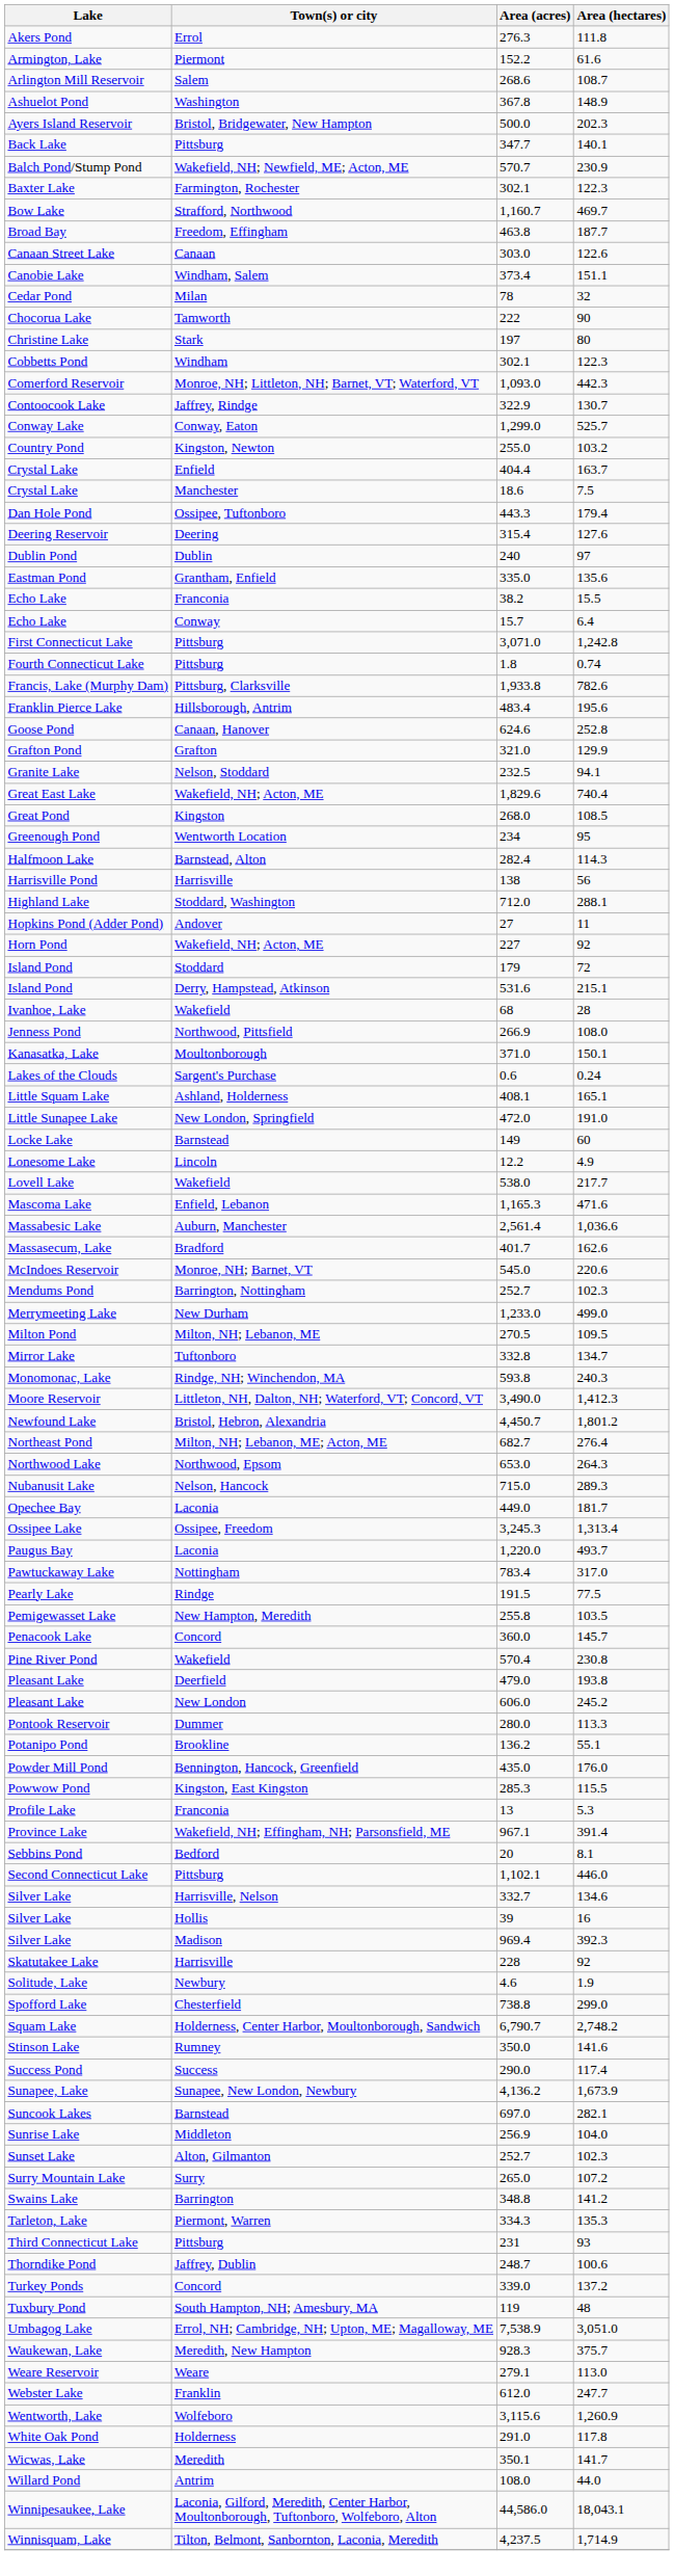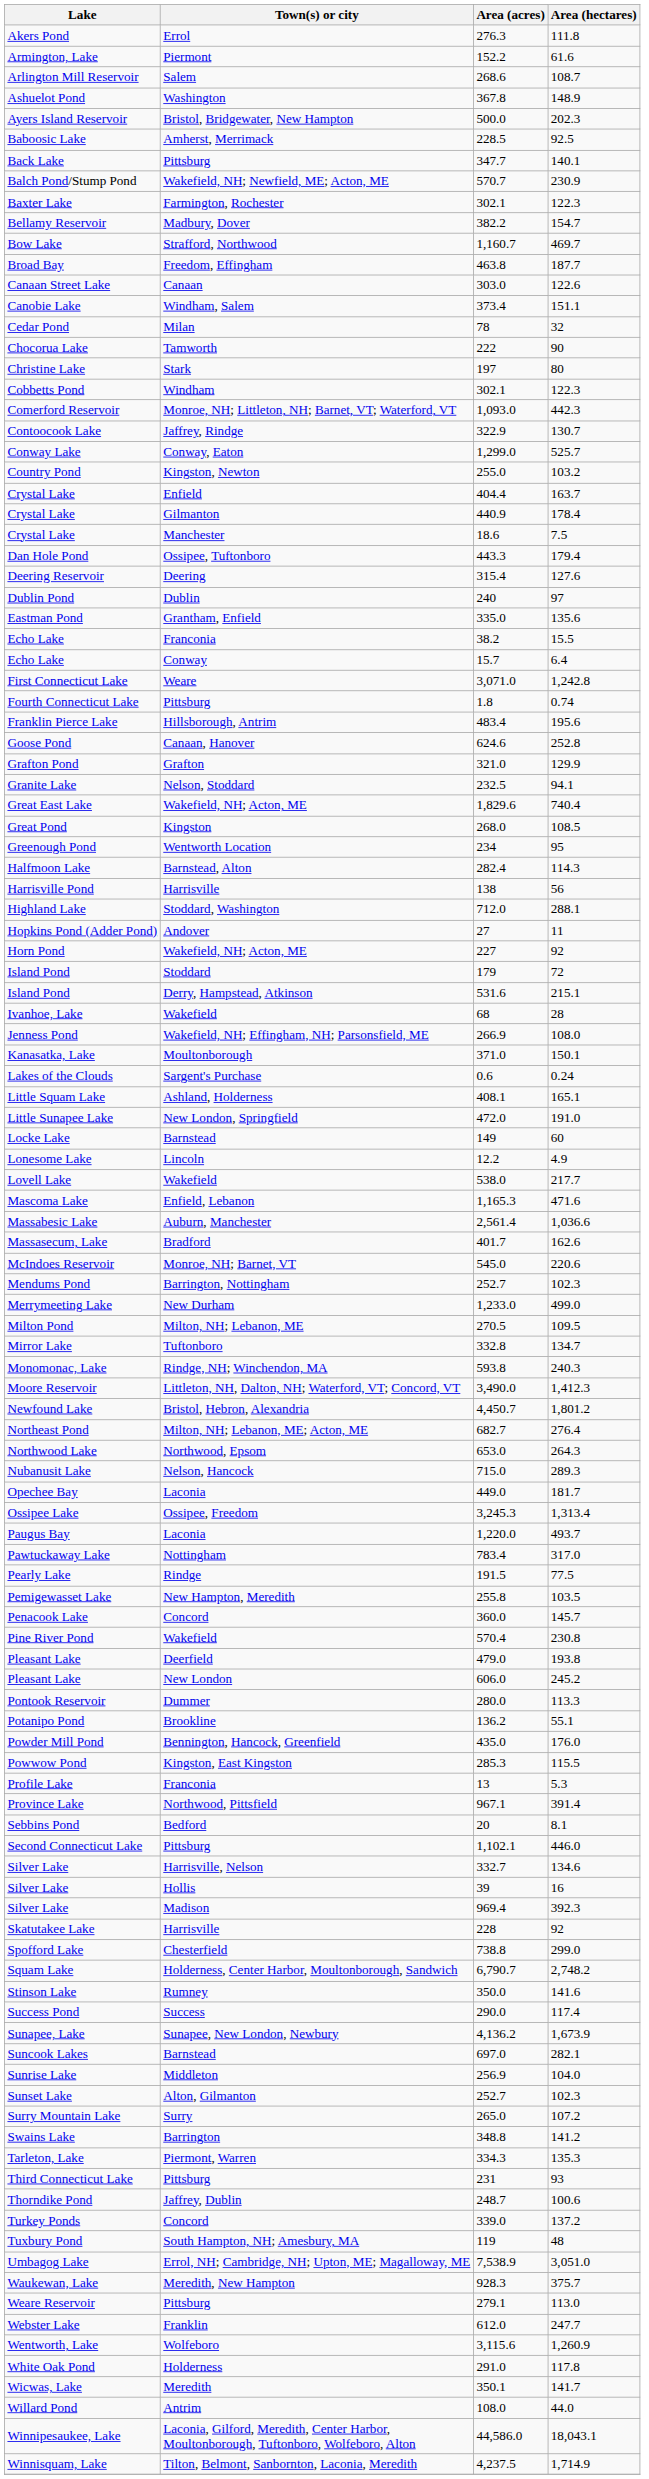 <table class="wikitable sortable">
 <tr>
 <th>Lake</th>
 <th>Town(s) or city</th>
 <th>Area (acres)</th>
 <th>Area (hectares)</th>
 </tr>
 <tr>
 <td><a href='#'>Akers Pond</a></td>
 <td><a href='#'>Errol</a></td>
 <td>276.3</td>
 <td>111.8</td>
 </tr>
 <tr>
 <td><a href='#'>Armington, Lake</a></td>
 <td><a href='#'>Piermont</a></td>
 <td>152.2</td>
 <td>61.6</td>
 </tr>
 <tr>
 <td><a href='#'>Arlington Mill Reservoir</a></td>
 <td><a href='#'>Salem</a></td>
 <td>268.6</td>
 <td>108.7</td>
 </tr>
 <tr>
 <td><a href='#'>Ashuelot Pond</a></td>
 <td><a href='#'>Washington</a></td>
 <td>367.8</td>
 <td>148.9</td>
 </tr>
 <tr>
 <td><a href='#'>Ayers Island Reservoir</a></td>
 <td><a href='#'>Bristol</a>, <a href='#'>Bridgewater</a>, <a href='#'>New Hampton</a></td>
 <td>500.0</td>
 <td>202.3</td>
 </tr>
 <tr>
+<td><a href='#'>Baboosic Lake</a></td>
+<td><a href='#'>Amherst</a>, <a href='#'>Merrimack</a></td>
+<td>228.5</td>
+<td>92.5</td>
+</tr>
+<tr>
 <td><a href='#'>Back Lake</a></td>
 <td><a href='#'>Pittsburg</a></td>
 <td>347.7</td>
 <td>140.1</td>
 </tr>
 <tr>
 <td><a href='#'>Balch Pond</a>/Stump Pond</td>
 <td><a href='#'>Wakefield, NH</a>; <a href='#'>Newfield, ME</a>; <a href='#'>Acton, ME</a></td>
 <td>570.7</td>
 <td>230.9</td>
 </tr>
 <tr>
 <td><a href='#'>Baxter Lake</a></td>
 <td><a href='#'>Farmington</a>, <a href='#'>Rochester</a></td>
 <td>302.1</td>
 <td>122.3</td>
+</tr>
+<tr>
+<td><a href='#'>Bellamy Reservoir</a></td>
+<td><a href='#'>Madbury</a>, <a href='#'>Dover</a></td>
+<td>382.2</td>
+<td>154.7</td>
 </tr>
 <tr>
 <td><a href='#'>Bow Lake</a></td>
 <td><a href='#'>Strafford</a>, <a href='#'>Northwood</a></td>
 <td>1,160.7</td>
 <td>469.7</td>
 </tr>
 <tr>
 <td><a href='#'>Broad Bay</a></td>
 <td><a href='#'>Freedom</a>, <a href='#'>Effingham</a></td>
 <td>463.8</td>
 <td>187.7</td>
 </tr>
 <tr>
 <td><a href='#'>Canaan Street Lake</a></td>
 <td><a href='#'>Canaan</a></td>
 <td>303.0</td>
 <td>122.6</td>
 </tr>
 <tr>
 <td><a href='#'>Canobie Lake</a></td>
 <td><a href='#'>Windham</a>, <a href='#'>Salem</a></td>
 <td>373.4</td>
 <td>151.1</td>
 </tr>
 <tr>
 <td><a href='#'>Cedar Pond</a></td>
 <td><a href='#'>Milan</a></td>
 <td>78</td>
 <td>32</td>
 </tr>
 <tr>
 <td><a href='#'>Chocorua Lake</a></td>
 <td><a href='#'>Tamworth</a></td>
 <td>222</td>
 <td>90</td>
 </tr>
 <tr>
 <td><a href='#'>Christine Lake</a></td>
 <td><a href='#'>Stark</a></td>
 <td>197</td>
 <td>80</td>
 </tr>
 <tr>
 <td><a href='#'>Cobbetts Pond</a></td>
 <td><a href='#'>Windham</a></td>
 <td>302.1</td>
 <td>122.3</td>
 </tr>
 <tr>
 <td><a href='#'>Comerford Reservoir</a></td>
 <td><a href='#'>Monroe, NH</a>; <a href='#'>Littleton, NH</a>; <a href='#'>Barnet, VT</a>; <a href='#'>Waterford, VT</a></td>
 <td>1,093.0</td>
 <td>442.3</td>
 </tr>
 <tr>
 <td><a href='#'>Contoocook Lake</a></td>
 <td><a href='#'>Jaffrey</a>, <a href='#'>Rindge</a></td>
 <td>322.9</td>
 <td>130.7</td>
 </tr>
 <tr>
 <td><a href='#'>Conway Lake</a></td>
 <td><a href='#'>Conway</a>, <a href='#'>Eaton</a></td>
 <td>1,299.0</td>
 <td>525.7</td>
 </tr>
 <tr>
 <td><a href='#'>Country Pond</a></td>
 <td><a href='#'>Kingston</a>, <a href='#'>Newton</a></td>
 <td>255.0</td>
 <td>103.2</td>
 </tr>
 <tr>
 <td><a href='#'>Crystal Lake</a></td>
 <td><a href='#'>Enfield</a></td>
 <td>404.4</td>
 <td>163.7</td>
 </tr>
 <tr>
 <td><a href='#'>Crystal Lake</a></td>
+<td><a href='#'>Gilmanton</a></td>
+<td>440.9</td>
+<td>178.4</td>
+</tr>
+<tr>
+<td><a href='#'>Crystal Lake</a></td>
 <td><a href='#'>Manchester</a></td>
 <td>18.6</td>
 <td>7.5</td>
 </tr>
 <tr>
 <td><a href='#'>Dan Hole Pond</a></td>
 <td><a href='#'>Ossipee</a>, <a href='#'>Tuftonboro</a></td>
 <td>443.3</td>
 <td>179.4</td>
 </tr>
 <tr>
 <td><a href='#'>Deering Reservoir</a></td>
 <td><a href='#'>Deering</a></td>
 <td>315.4</td>
 <td>127.6</td>
 </tr>
 <tr>
 <td><a href='#'>Dublin Pond</a></td>
 <td><a href='#'>Dublin</a></td>
 <td>240</td>
 <td>97</td>
 </tr>
 <tr>
 <td><a href='#'>Eastman Pond</a></td>
 <td><a href='#'>Grantham</a>, <a href='#'>Enfield</a></td>
 <td>335.0</td>
 <td>135.6</td>
 </tr>
 <tr>
 <td><a href='#'>Echo Lake</a></td>
 <td><a href='#'>Franconia</a></td>
 <td>38.2</td>
 <td>15.5</td>
 </tr>
 <tr>
 <td><a href='#'>Echo Lake</a></td>
 <td><a href='#'>Conway</a></td>
 <td>15.7</td>
 <td>6.4</td>
 </tr>
 <tr>
 <td><a href='#'>First Connecticut Lake</a></td>
-<td><a href='#'>Pittsburg</a></td>
+<td><a href='#'>Weare</a></td>
 <td>3,071.0</td>
 <td>1,242.8</td>
 </tr>
 <tr>
 <td><a href='#'>Fourth Connecticut Lake</a></td>
 <td><a href='#'>Pittsburg</a></td>
 <td>1.8</td>
 <td>0.74</td>
-</tr>
-<tr>
-<td><a href='#'>Francis, Lake (Murphy Dam)</a></td>
-<td><a href='#'>Pittsburg</a>, <a href='#'>Clarksville</a></td>
-<td>1,933.8</td>
-<td>782.6</td>
 </tr>
 <tr>
 <td><a href='#'>Franklin Pierce Lake</a></td>
 <td><a href='#'>Hillsborough</a>, <a href='#'>Antrim</a></td>
 <td>483.4</td>
 <td>195.6</td>
 </tr>
 <tr>
 <td><a href='#'>Goose Pond</a></td>
 <td><a href='#'>Canaan</a>, <a href='#'>Hanover</a></td>
 <td>624.6</td>
 <td>252.8</td>
 </tr>
 <tr>
 <td><a href='#'>Grafton Pond</a></td>
 <td><a href='#'>Grafton</a></td>
 <td>321.0</td>
 <td>129.9</td>
 </tr>
 <tr>
 <td><a href='#'>Granite Lake</a></td>
 <td><a href='#'>Nelson</a>, <a href='#'>Stoddard</a></td>
 <td>232.5</td>
 <td>94.1</td>
 </tr>
 <tr>
 <td><a href='#'>Great East Lake</a></td>
 <td><a href='#'>Wakefield, NH</a>; <a href='#'>Acton, ME</a></td>
 <td>1,829.6</td>
 <td>740.4</td>
 </tr>
 <tr>
 <td><a href='#'>Great Pond</a></td>
 <td><a href='#'>Kingston</a></td>
 <td>268.0</td>
 <td>108.5</td>
 </tr>
 <tr>
 <td><a href='#'>Greenough Pond</a></td>
 <td><a href='#'>Wentworth Location</a></td>
 <td>234</td>
 <td>95</td>
 </tr>
 <tr>
 <td><a href='#'>Halfmoon Lake</a></td>
 <td><a href='#'>Barnstead</a>, <a href='#'>Alton</a></td>
 <td>282.4</td>
 <td>114.3</td>
 </tr>
 <tr>
 <td><a href='#'>Harrisville Pond</a></td>
 <td><a href='#'>Harrisville</a></td>
 <td>138</td>
 <td>56</td>
 </tr>
 <tr>
 <td><a href='#'>Highland Lake</a></td>
 <td><a href='#'>Stoddard</a>, <a href='#'>Washington</a></td>
 <td>712.0</td>
 <td>288.1</td>
 </tr>
 <tr>
 <td><a href='#'>Hopkins Pond (Adder Pond)</a></td>
 <td><a href='#'>Andover</a></td>
 <td>27</td>
 <td>11</td>
 </tr>
 <tr>
 <td><a href='#'>Horn Pond</a></td>
 <td><a href='#'>Wakefield, NH</a>; <a href='#'>Acton, ME</a></td>
 <td>227</td>
 <td>92</td>
 </tr>
 <tr>
 <td><a href='#'>Island Pond</a></td>
 <td><a href='#'>Stoddard</a></td>
 <td>179</td>
 <td>72</td>
 </tr>
 <tr>
 <td><a href='#'>Island Pond</a></td>
 <td><a href='#'>Derry</a>, <a href='#'>Hampstead</a>, <a href='#'>Atkinson</a></td>
 <td>531.6</td>
 <td>215.1</td>
 </tr>
 <tr>
 <td><a href='#'>Ivanhoe, Lake</a></td>
 <td><a href='#'>Wakefield</a></td>
 <td>68</td>
 <td>28</td>
 </tr>
 <tr>
 <td><a href='#'>Jenness Pond</a></td>
-<td><a href='#'>Northwood</a>, <a href='#'>Pittsfield</a></td>
+<td><a href='#'>Wakefield, NH</a>; <a href='#'>Effingham, NH</a>; <a href='#'>Parsonsfield, ME</a></td>
 <td>266.9</td>
 <td>108.0</td>
 </tr>
 <tr>
 <td><a href='#'>Kanasatka, Lake</a></td>
 <td><a href='#'>Moultonborough</a></td>
 <td>371.0</td>
 <td>150.1</td>
 </tr>
 <tr>
 <td><a href='#'>Lakes of the Clouds</a></td>
 <td><a href='#'>Sargent's Purchase</a></td>
 <td>0.6</td>
 <td>0.24</td>
 </tr>
 <tr>
 <td><a href='#'>Little Squam Lake</a></td>
 <td><a href='#'>Ashland</a>, <a href='#'>Holderness</a></td>
 <td>408.1</td>
 <td>165.1</td>
 </tr>
 <tr>
 <td><a href='#'>Little Sunapee Lake</a></td>
 <td><a href='#'>New London</a>, <a href='#'>Springfield</a></td>
 <td>472.0</td>
 <td>191.0</td>
 </tr>
 <tr>
 <td><a href='#'>Locke Lake</a></td>
 <td><a href='#'>Barnstead</a></td>
 <td>149</td>
 <td>60</td>
 </tr>
 <tr>
 <td><a href='#'>Lonesome Lake</a></td>
 <td><a href='#'>Lincoln</a></td>
 <td>12.2</td>
 <td>4.9</td>
 </tr>
 <tr>
 <td><a href='#'>Lovell Lake</a></td>
 <td><a href='#'>Wakefield</a></td>
 <td>538.0</td>
 <td>217.7</td>
 </tr>
 <tr>
 <td><a href='#'>Mascoma Lake</a></td>
 <td><a href='#'>Enfield</a>, <a href='#'>Lebanon</a></td>
 <td>1,165.3</td>
 <td>471.6</td>
 </tr>
 <tr>
 <td><a href='#'>Massabesic Lake</a></td>
 <td><a href='#'>Auburn</a>, <a href='#'>Manchester</a></td>
 <td>2,561.4</td>
 <td>1,036.6</td>
 </tr>
 <tr>
 <td><a href='#'>Massasecum, Lake</a></td>
 <td><a href='#'>Bradford</a></td>
 <td>401.7</td>
 <td>162.6</td>
 </tr>
 <tr>
 <td><a href='#'>McIndoes Reservoir</a></td>
 <td><a href='#'>Monroe, NH</a>; <a href='#'>Barnet, VT</a></td>
 <td>545.0</td>
 <td>220.6</td>
 </tr>
 <tr>
 <td><a href='#'>Mendums Pond</a></td>
 <td><a href='#'>Barrington</a>, <a href='#'>Nottingham</a></td>
 <td>252.7</td>
 <td>102.3</td>
 </tr>
 <tr>
 <td><a href='#'>Merrymeeting Lake</a></td>
 <td><a href='#'>New Durham</a></td>
 <td>1,233.0</td>
 <td>499.0</td>
 </tr>
 <tr>
 <td><a href='#'>Milton Pond</a></td>
 <td><a href='#'>Milton, NH</a>; <a href='#'>Lebanon, ME</a></td>
 <td>270.5</td>
 <td>109.5</td>
 </tr>
 <tr>
 <td><a href='#'>Mirror Lake</a></td>
 <td><a href='#'>Tuftonboro</a></td>
 <td>332.8</td>
 <td>134.7</td>
 </tr>
 <tr>
 <td><a href='#'>Monomonac, Lake</a></td>
 <td><a href='#'>Rindge, NH</a>; <a href='#'>Winchendon, MA</a></td>
 <td>593.8</td>
 <td>240.3</td>
 </tr>
 <tr>
 <td><a href='#'>Moore Reservoir</a></td>
 <td><a href='#'>Littleton, NH</a>, <a href='#'>Dalton, NH</a>; <a href='#'>Waterford, VT</a>; <a href='#'>Concord, VT</a></td>
 <td>3,490.0</td>
 <td>1,412.3</td>
 </tr>
 <tr>
 <td><a href='#'>Newfound Lake</a></td>
 <td><a href='#'>Bristol</a>, <a href='#'>Hebron</a>, <a href='#'>Alexandria</a></td>
 <td>4,450.7</td>
 <td>1,801.2</td>
 </tr>
 <tr>
 <td><a href='#'>Northeast Pond</a></td>
 <td><a href='#'>Milton, NH</a>; <a href='#'>Lebanon, ME</a>; <a href='#'>Acton, ME</a></td>
 <td>682.7</td>
 <td>276.4</td>
 </tr>
 <tr>
 <td><a href='#'>Northwood Lake</a></td>
 <td><a href='#'>Northwood</a>, <a href='#'>Epsom</a></td>
 <td>653.0</td>
 <td>264.3</td>
 </tr>
 <tr>
 <td><a href='#'>Nubanusit Lake</a></td>
 <td><a href='#'>Nelson</a>, <a href='#'>Hancock</a></td>
 <td>715.0</td>
 <td>289.3</td>
 </tr>
 <tr>
 <td><a href='#'>Opechee Bay</a></td>
 <td><a href='#'>Laconia</a></td>
 <td>449.0</td>
 <td>181.7</td>
 </tr>
 <tr>
 <td><a href='#'>Ossipee Lake</a></td>
 <td><a href='#'>Ossipee</a>, <a href='#'>Freedom</a></td>
 <td>3,245.3</td>
 <td>1,313.4</td>
 </tr>
 <tr>
 <td><a href='#'>Paugus Bay</a></td>
 <td><a href='#'>Laconia</a></td>
 <td>1,220.0</td>
 <td>493.7</td>
 </tr>
 <tr>
 <td><a href='#'>Pawtuckaway Lake</a></td>
 <td><a href='#'>Nottingham</a></td>
 <td>783.4</td>
 <td>317.0</td>
 </tr>
 <tr>
 <td><a href='#'>Pearly Lake</a></td>
 <td><a href='#'>Rindge</a></td>
 <td>191.5</td>
 <td>77.5</td>
 </tr>
 <tr>
 <td><a href='#'>Pemigewasset Lake</a></td>
 <td><a href='#'>New Hampton</a>, <a href='#'>Meredith</a></td>
 <td>255.8</td>
 <td>103.5</td>
 </tr>
 <tr>
 <td><a href='#'>Penacook Lake</a></td>
 <td><a href='#'>Concord</a></td>
 <td>360.0</td>
 <td>145.7</td>
 </tr>
 <tr>
 <td><a href='#'>Pine River Pond</a></td>
 <td><a href='#'>Wakefield</a></td>
 <td>570.4</td>
 <td>230.8</td>
 </tr>
 <tr>
 <td><a href='#'>Pleasant Lake</a></td>
 <td><a href='#'>Deerfield</a></td>
 <td>479.0</td>
 <td>193.8</td>
 </tr>
 <tr>
 <td><a href='#'>Pleasant Lake</a></td>
 <td><a href='#'>New London</a></td>
 <td>606.0</td>
 <td>245.2</td>
 </tr>
 <tr>
 <td><a href='#'>Pontook Reservoir</a></td>
 <td><a href='#'>Dummer</a></td>
 <td>280.0</td>
 <td>113.3</td>
 </tr>
 <tr>
 <td><a href='#'>Potanipo Pond</a></td>
 <td><a href='#'>Brookline</a></td>
 <td>136.2</td>
 <td>55.1</td>
 </tr>
 <tr>
 <td><a href='#'>Powder Mill Pond</a></td>
 <td><a href='#'>Bennington</a>, <a href='#'>Hancock</a>, <a href='#'>Greenfield</a></td>
 <td>435.0</td>
 <td>176.0</td>
 </tr>
 <tr>
 <td><a href='#'>Powwow Pond</a></td>
 <td><a href='#'>Kingston</a>, <a href='#'>East Kingston</a></td>
 <td>285.3</td>
 <td>115.5</td>
 </tr>
 <tr>
 <td><a href='#'>Profile Lake</a></td>
 <td><a href='#'>Franconia</a></td>
 <td>13</td>
 <td>5.3</td>
 </tr>
 <tr>
 <td><a href='#'>Province Lake</a></td>
-<td><a href='#'>Wakefield, NH</a>; <a href='#'>Effingham, NH</a>; <a href='#'>Parsonsfield, ME</a></td>
+<td><a href='#'>Northwood</a>, <a href='#'>Pittsfield</a></td>
 <td>967.1</td>
 <td>391.4</td>
 </tr>
 <tr>
 <td><a href='#'>Sebbins Pond</a></td>
 <td><a href='#'>Bedford</a></td>
 <td>20</td>
 <td>8.1</td>
 </tr>
 <tr>
 <td><a href='#'>Second Connecticut Lake</a></td>
 <td><a href='#'>Pittsburg</a></td>
 <td>1,102.1</td>
 <td>446.0</td>
 </tr>
 <tr>
 <td><a href='#'>Silver Lake</a></td>
 <td><a href='#'>Harrisville</a>, <a href='#'>Nelson</a></td>
 <td>332.7</td>
 <td>134.6</td>
 </tr>
 <tr>
 <td><a href='#'>Silver Lake</a></td>
 <td><a href='#'>Hollis</a></td>
 <td>39</td>
 <td>16</td>
 </tr>
 <tr>
 <td><a href='#'>Silver Lake</a></td>
 <td><a href='#'>Madison</a></td>
 <td>969.4</td>
 <td>392.3</td>
 </tr>
 <tr>
 <td><a href='#'>Skatutakee Lake</a></td>
 <td><a href='#'>Harrisville</a></td>
 <td>228</td>
 <td>92</td>
-</tr>
-<tr>
-<td><a href='#'>Solitude, Lake</a></td>
-<td><a href='#'>Newbury</a></td>
-<td>4.6</td>
-<td>1.9</td>
 </tr>
 <tr>
 <td><a href='#'>Spofford Lake</a></td>
 <td><a href='#'>Chesterfield</a></td>
 <td>738.8</td>
 <td>299.0</td>
 </tr>
 <tr>
 <td><a href='#'>Squam Lake</a></td>
 <td><a href='#'>Holderness</a>, <a href='#'>Center Harbor</a>, <a href='#'>Moultonborough</a>, <a href='#'>Sandwich</a></td>
 <td>6,790.7</td>
 <td>2,748.2</td>
 </tr>
 <tr>
 <td><a href='#'>Stinson Lake</a></td>
 <td><a href='#'>Rumney</a></td>
 <td>350.0</td>
 <td>141.6</td>
 </tr>
 <tr>
 <td><a href='#'>Success Pond</a></td>
 <td><a href='#'>Success</a></td>
 <td>290.0</td>
 <td>117.4</td>
 </tr>
 <tr>
 <td><a href='#'>Sunapee, Lake</a></td>
 <td><a href='#'>Sunapee</a>, <a href='#'>New London</a>, <a href='#'>Newbury</a></td>
 <td>4,136.2</td>
 <td>1,673.9</td>
 </tr>
 <tr>
 <td><a href='#'>Suncook Lakes</a></td>
 <td><a href='#'>Barnstead</a></td>
 <td>697.0</td>
 <td>282.1</td>
 </tr>
 <tr>
 <td><a href='#'>Sunrise Lake</a></td>
 <td><a href='#'>Middleton</a></td>
 <td>256.9</td>
 <td>104.0</td>
 </tr>
 <tr>
 <td><a href='#'>Sunset Lake</a></td>
 <td><a href='#'>Alton</a>, <a href='#'>Gilmanton</a></td>
 <td>252.7</td>
 <td>102.3</td>
 </tr>
 <tr>
 <td><a href='#'>Surry Mountain Lake</a></td>
 <td><a href='#'>Surry</a></td>
 <td>265.0</td>
 <td>107.2</td>
 </tr>
 <tr>
 <td><a href='#'>Swains Lake</a></td>
 <td><a href='#'>Barrington</a></td>
 <td>348.8</td>
 <td>141.2</td>
 </tr>
 <tr>
 <td><a href='#'>Tarleton, Lake</a></td>
 <td><a href='#'>Piermont</a>, <a href='#'>Warren</a></td>
 <td>334.3</td>
 <td>135.3</td>
 </tr>
 <tr>
 <td><a href='#'>Third Connecticut Lake</a></td>
 <td><a href='#'>Pittsburg</a></td>
 <td>231</td>
 <td>93</td>
 </tr>
 <tr>
 <td><a href='#'>Thorndike Pond</a></td>
 <td><a href='#'>Jaffrey</a>, <a href='#'>Dublin</a></td>
 <td>248.7</td>
 <td>100.6</td>
 </tr>
 <tr>
 <td><a href='#'>Turkey Ponds</a></td>
 <td><a href='#'>Concord</a></td>
 <td>339.0</td>
 <td>137.2</td>
 </tr>
 <tr>
 <td><a href='#'>Tuxbury Pond</a></td>
 <td><a href='#'>South Hampton, NH</a>; <a href='#'>Amesbury, MA</a></td>
 <td>119</td>
 <td>48</td>
 </tr>
 <tr>
 <td><a href='#'>Umbagog Lake</a></td>
 <td><a href='#'>Errol, NH</a>; <a href='#'>Cambridge, NH</a>; <a href='#'>Upton, ME</a>; <a href='#'>Magalloway, ME</a></td>
 <td>7,538.9</td>
 <td>3,051.0</td>
 </tr>
 <tr>
 <td><a href='#'>Waukewan, Lake</a></td>
 <td><a href='#'>Meredith</a>, <a href='#'>New Hampton</a></td>
 <td>928.3</td>
 <td>375.7</td>
 </tr>
 <tr>
 <td><a href='#'>Weare Reservoir</a></td>
-<td><a href='#'>Weare</a></td>
+<td><a href='#'>Pittsburg</a></td>
 <td>279.1</td>
 <td>113.0</td>
 </tr>
 <tr>
 <td><a href='#'>Webster Lake</a></td>
 <td><a href='#'>Franklin</a></td>
 <td>612.0</td>
 <td>247.7</td>
 </tr>
 <tr>
 <td><a href='#'>Wentworth, Lake</a></td>
 <td><a href='#'>Wolfeboro</a></td>
 <td>3,115.6</td>
 <td>1,260.9</td>
 </tr>
 <tr>
 <td><a href='#'>White Oak Pond</a></td>
 <td><a href='#'>Holderness</a></td>
 <td>291.0</td>
 <td>117.8</td>
 </tr>
 <tr>
 <td><a href='#'>Wicwas, Lake</a></td>
 <td><a href='#'>Meredith</a></td>
 <td>350.1</td>
 <td>141.7</td>
 </tr>
 <tr>
 <td><a href='#'>Willard Pond</a></td>
 <td><a href='#'>Antrim</a></td>
 <td>108.0</td>
 <td>44.0</td>
 </tr>
 <tr>
 <td><a href='#'>Winnipesaukee, Lake</a></td>
 <td><a href='#'>Laconia</a>, <a href='#'>Gilford</a>, <a href='#'>Meredith</a>, <a href='#'>Center Harbor</a>,<br><a href='#'>Moultonborough</a>, <a href='#'>Tuftonboro</a>, <a href='#'>Wolfeboro</a>, <a href='#'>Alton</a></td>
 <td>44,586.0</td>
 <td>18,043.1</td>
 </tr>
 <tr>
 <td><a href='#'>Winnisquam, Lake</a></td>
 <td><a href='#'>Tilton</a>, <a href='#'>Belmont</a>, <a href='#'>Sanbornton</a>, <a href='#'>Laconia</a>, <a href='#'>Meredith</a></td>
 <td>4,237.5</td>
 <td>1,714.9</td>
 </tr>
 <tr>
 </tr>
 </table>
